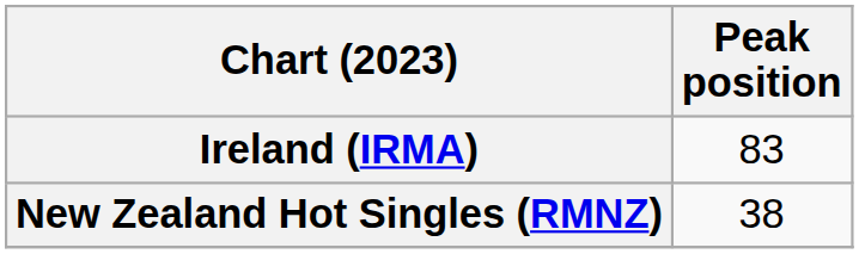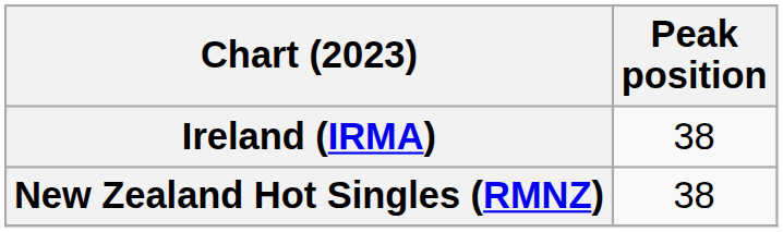 <table class="wikitable sortable plainrowheaders" style="text-align:center;">
 <tr>
 <th>Chart (2023)</th>
 <th>Peak<br>position</th>
 </tr>
 <tr>
 <th scope="row">Ireland (<a href='#'>IRMA</a>)</th>
-<td>83</td>
+<td>38</td>
 </tr>
 <tr>
 <th scope="row">New Zealand Hot Singles (<a href='#'>RMNZ</a>)</th>
 <td>38</td>
 </tr>
 <tr>
 </tr>
 </table>
